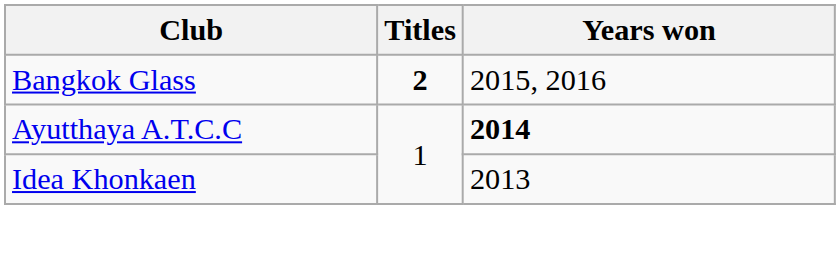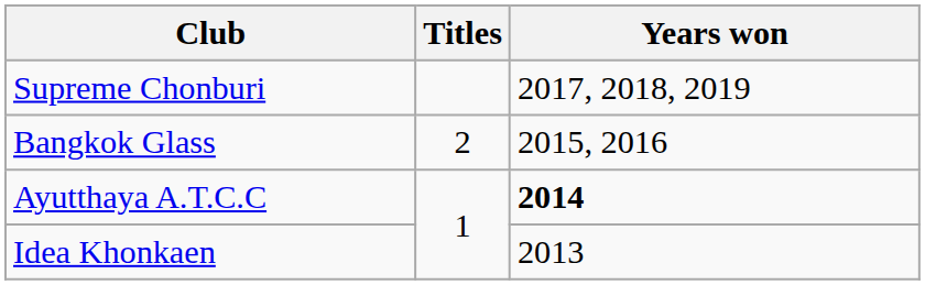 <table class="wikitable sortable" style="font-size: 95%;">
 <tr>
 <th width="180">Club</th>
 <th width="30">Titles</th>
 <th width="180">Years won</th>
 </tr>
 <tr>
+<td> <a href='#'>Supreme Chonburi</a></td>
+<td></td>
+<td>2017, 2018, 2019</td>
+</tr>
+<tr>
 <td> <a href='#'>Bangkok Glass</a></td>
-<td rowspan=1 style="text-align:center;"><strong>2</strong></td>
+<td rowspan=1 style="text-align:center;">2</td>
 <td>2015, 2016</td>
 </tr>
 <tr>
 <td> <a href='#'>Ayutthaya A.T.C.C</a></td>
 <td rowspan=2 style="text-align:center;">1</td>
 <td><strong>2014</strong></td>
 </tr>
 <tr>
 <td> <a href='#'>Idea Khonkaen</a></td>
 <td>2013</td>
 </tr>
 </table>
